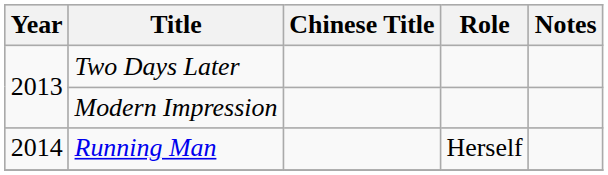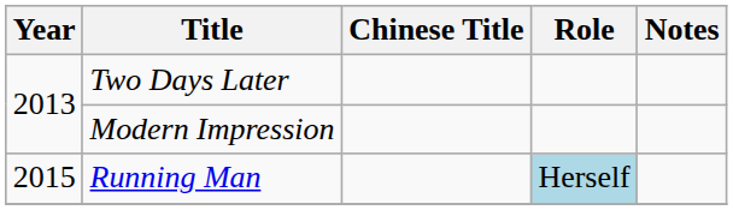 <table class="wikitable">
 <tr>
 <th>Year</th>
 <th>Title</th>
 <th>Chinese Title</th>
 <th>Role</th>
 <th>Notes</th>
 </tr>
 <tr>
 <td rowspan=2>2013</td>
 <td><em>Two Days Later</em></td>
 <td></td>
 <td></td>
 <td></td>
 </tr>
 <tr>
 <td><em>Modern Impression</em></td>
 <td></td>
 <td></td>
 <td></td>
 </tr>
 <tr>
-<td>2014</td>
+<td>2015</td>
 <td><em><a href='#'>Running Man</a></em></td>
 <td></td>
-<td>Herself</td>
+<td style="background: lightblue;">Herself</td>
 <td></td>
 </tr>
 <tr>
 </tr>
 </table>
